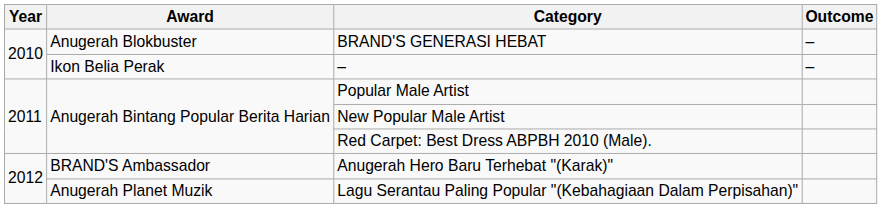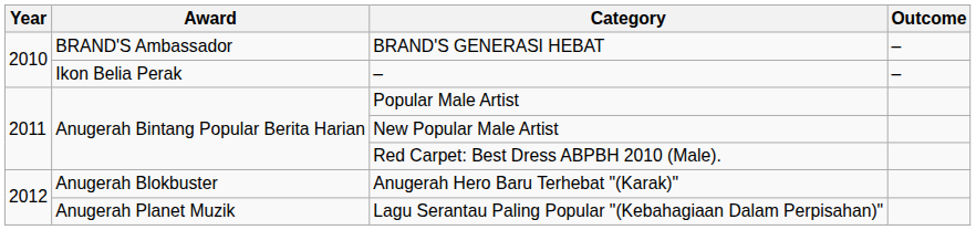 <table class="wikitable">
 <tr>
 <th>Year</th>
 <th>Award</th>
 <th>Category</th>
 <th>Outcome</th>
 </tr>
 <tr>
 <td rowspan="2">2010</td>
-<td>Anugerah Blokbuster</td>
+<td>BRAND'S Ambassador</td>
 <td>BRAND'S GENERASI HEBAT</td>
 <td>–</td>
 </tr>
 <tr>
 <td>Ikon Belia Perak</td>
 <td>–</td>
 <td>–</td>
 </tr>
 <tr>
 <td rowspan="3">2011</td>
 <td rowspan="3">Anugerah Bintang Popular Berita Harian</td>
 <td>Popular Male Artist</td>
 <td></td>
 </tr>
 <tr>
 <td>New Popular Male Artist</td>
 <td></td>
 </tr>
 <tr>
 <td>Red Carpet: Best Dress ABPBH 2010 (Male).</td>
 <td></td>
 </tr>
 <tr>
 <td rowspan="2">2012</td>
-<td>BRAND'S Ambassador</td>
+<td>Anugerah Blokbuster</td>
 <td>Anugerah Hero Baru Terhebat "(Karak)"</td>
 <td></td>
 </tr>
 <tr>
 <td>Anugerah Planet Muzik</td>
 <td>Lagu Serantau Paling Popular "(Kebahagiaan Dalam Perpisahan)"</td>
 <td></td>
 </tr>
 </table>
